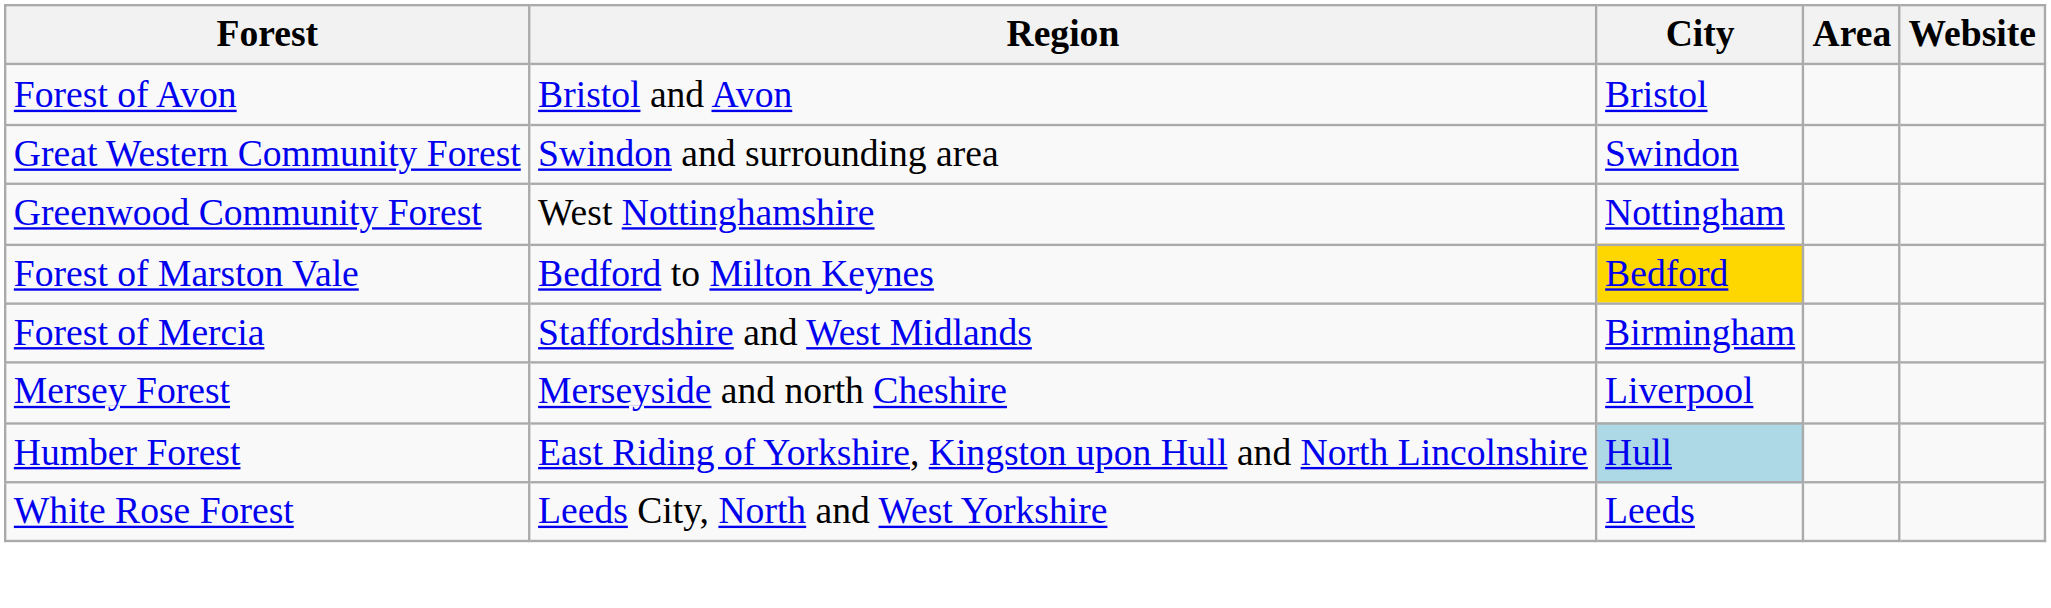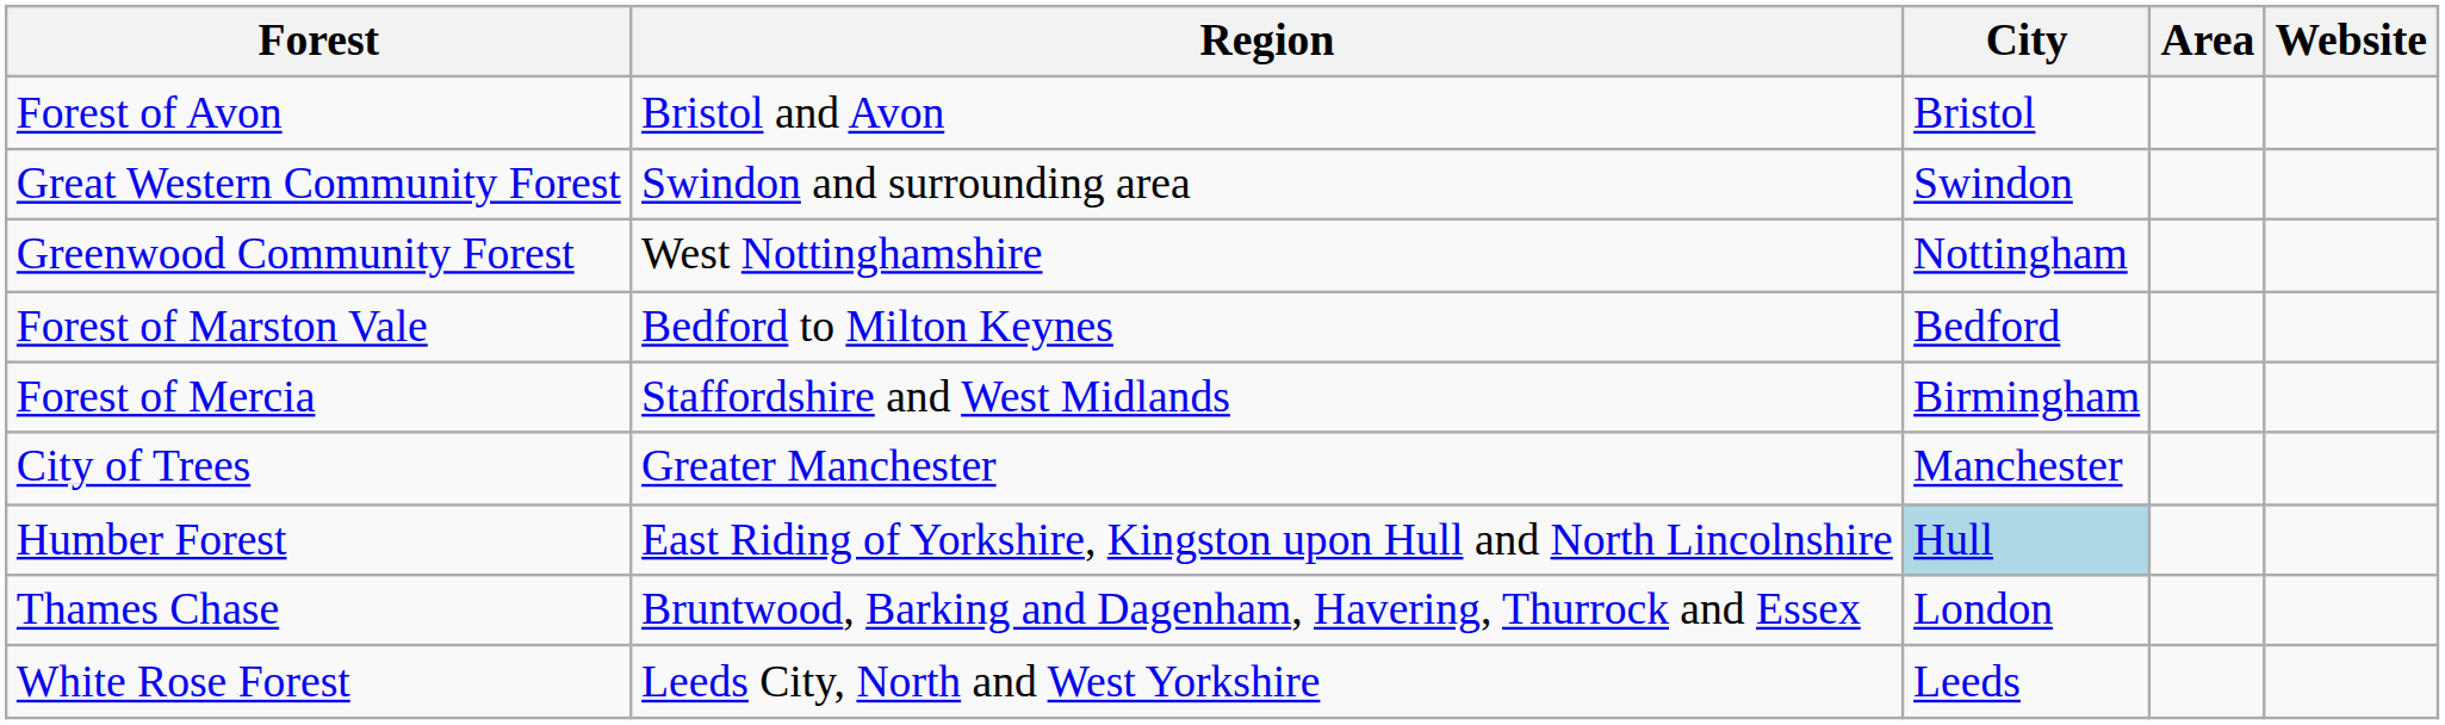 <table class="wikitable" border="1">
 <tr>
 <th>Forest</th>
 <th>Region</th>
 <th>City</th>
 <th>Area</th>
 <th>Website</th>
 </tr>
 <tr>
 <td><a href='#'>Forest of Avon</a></td>
 <td><a href='#'>Bristol</a> and <a href='#'>Avon</a></td>
 <td><a href='#'>Bristol</a></td>
 <td></td>
 <td></td>
 </tr>
 <tr>
 <td><a href='#'>Great Western Community Forest</a></td>
 <td><a href='#'>Swindon</a> and surrounding area</td>
 <td><a href='#'>Swindon</a></td>
 <td></td>
 <td></td>
 </tr>
 <tr>
 <td><a href='#'>Greenwood Community Forest</a></td>
 <td>West <a href='#'>Nottinghamshire</a></td>
 <td><a href='#'>Nottingham</a></td>
 <td></td>
 <td></td>
 </tr>
 <tr>
 <td><a href='#'>Forest of Marston Vale</a></td>
 <td><a href='#'>Bedford</a> to <a href='#'>Milton Keynes</a></td>
-<td style="background: gold;"><a href='#'>Bedford</a></td>
+<td><a href='#'>Bedford</a></td>
 <td></td>
 <td></td>
 </tr>
 <tr>
 <td><a href='#'>Forest of Mercia</a></td>
 <td><a href='#'>Staffordshire</a> and <a href='#'>West Midlands</a></td>
 <td><a href='#'>Birmingham</a></td>
 <td></td>
 <td></td>
 </tr>
 <tr>
-<td><a href='#'>Mersey Forest</a></td>
-<td><a href='#'>Merseyside</a> and north <a href='#'>Cheshire</a></td>
-<td><a href='#'>Liverpool</a></td>
+<td><a href='#'>City of Trees</a></td>
+<td><a href='#'>Greater Manchester</a></td>
+<td><a href='#'>Manchester</a></td>
 <td></td>
 <td></td>
 </tr>
 <tr>
 <td><a href='#'>Humber Forest</a></td>
 <td><a href='#'>East Riding of Yorkshire</a>, <a href='#'>Kingston upon Hull</a> and <a href='#'>North Lincolnshire</a></td>
 <td style="background: lightblue;"><a href='#'>Hull</a></td>
 <td></td>
 <td></td>
 </tr>
 <tr>
+<td><a href='#'>Thames Chase</a></td>
+<td><a href='#'>Bruntwood</a>, <a href='#'>Barking and Dagenham</a>, <a href='#'>Havering</a>, <a href='#'>Thurrock</a> and <a href='#'>Essex</a></td>
+<td><a href='#'>London</a></td>
+<td></td>
+<td></td>
+</tr>
+<tr>
 <td><a href='#'>White Rose Forest</a></td>
 <td><a href='#'>Leeds</a> City, <a href='#'>North</a> and <a href='#'>West Yorkshire</a></td>
 <td><a href='#'>Leeds</a></td>
 <td></td>
 <td></td>
 </tr>
 </table>
